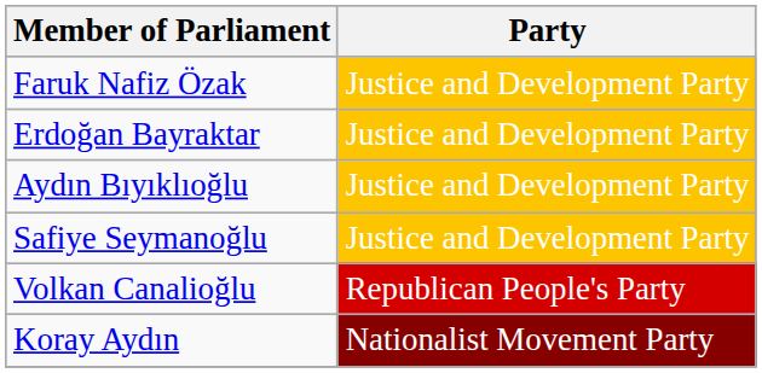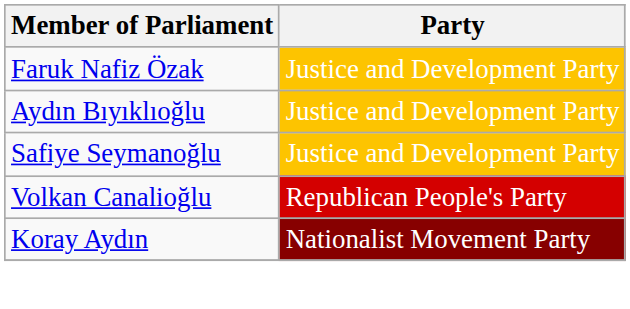 <table class="wikitable">
 <tr>
 <th>Member of Parliament</th>
 <th>Party</th>
 </tr>
 <tr>
 <td><a href='#'>Faruk Nafiz Özak</a></td>
-<td style="background:#FDC400; color:white">Justice and Development Party</td>
-</tr>
-<tr>
-<td><a href='#'>Erdoğan Bayraktar</a></td>
 <td style="background:#FDC400; color:white">Justice and Development Party</td>
 </tr>
 <tr>
 <td><a href='#'>Aydın Bıyıklıoğlu</a></td>
 <td style="background:#FDC400; color:white">Justice and Development Party</td>
 </tr>
 <tr>
 <td><a href='#'>Safiye Seymanoğlu</a></td>
 <td style="background:#FDC400; color:white">Justice and Development Party</td>
 </tr>
 <tr>
 <td><a href='#'>Volkan Canalioğlu</a></td>
 <td style="background:#D40000; color:white">Republican People's Party</td>
 </tr>
 <tr>
 <td><a href='#'>Koray Aydın</a></td>
 <td style="background:#870000; color:white">Nationalist Movement Party</td>
 </tr>
 <tr>
 </tr>
 </table>
